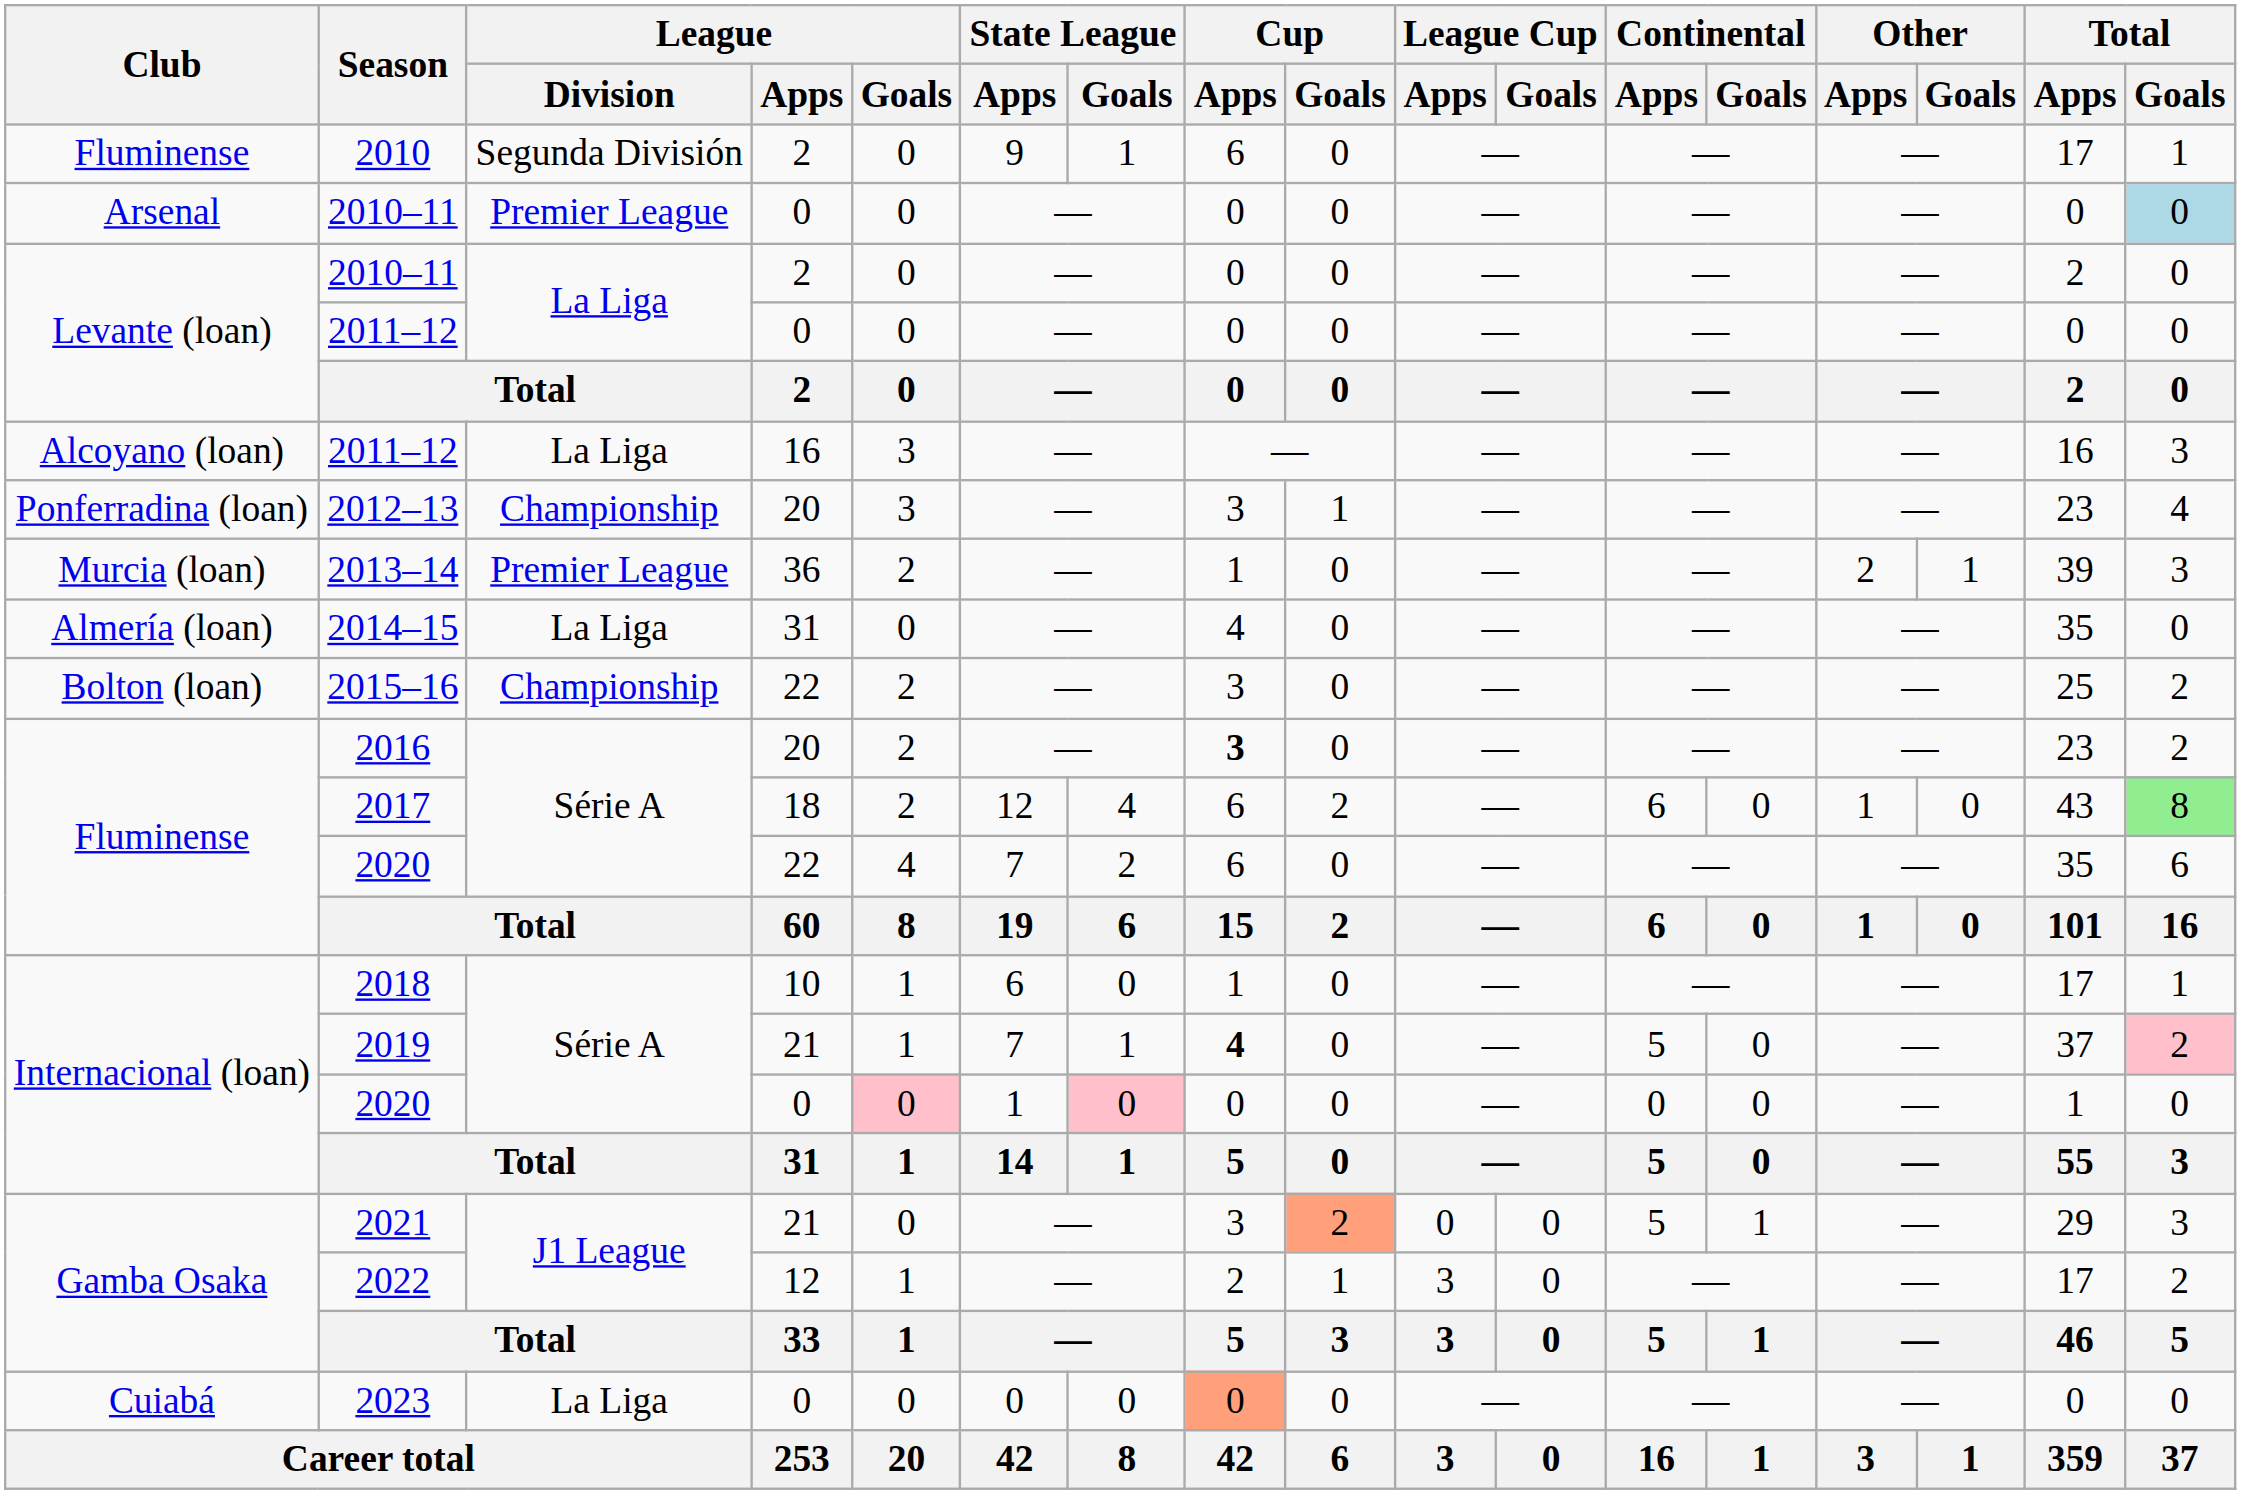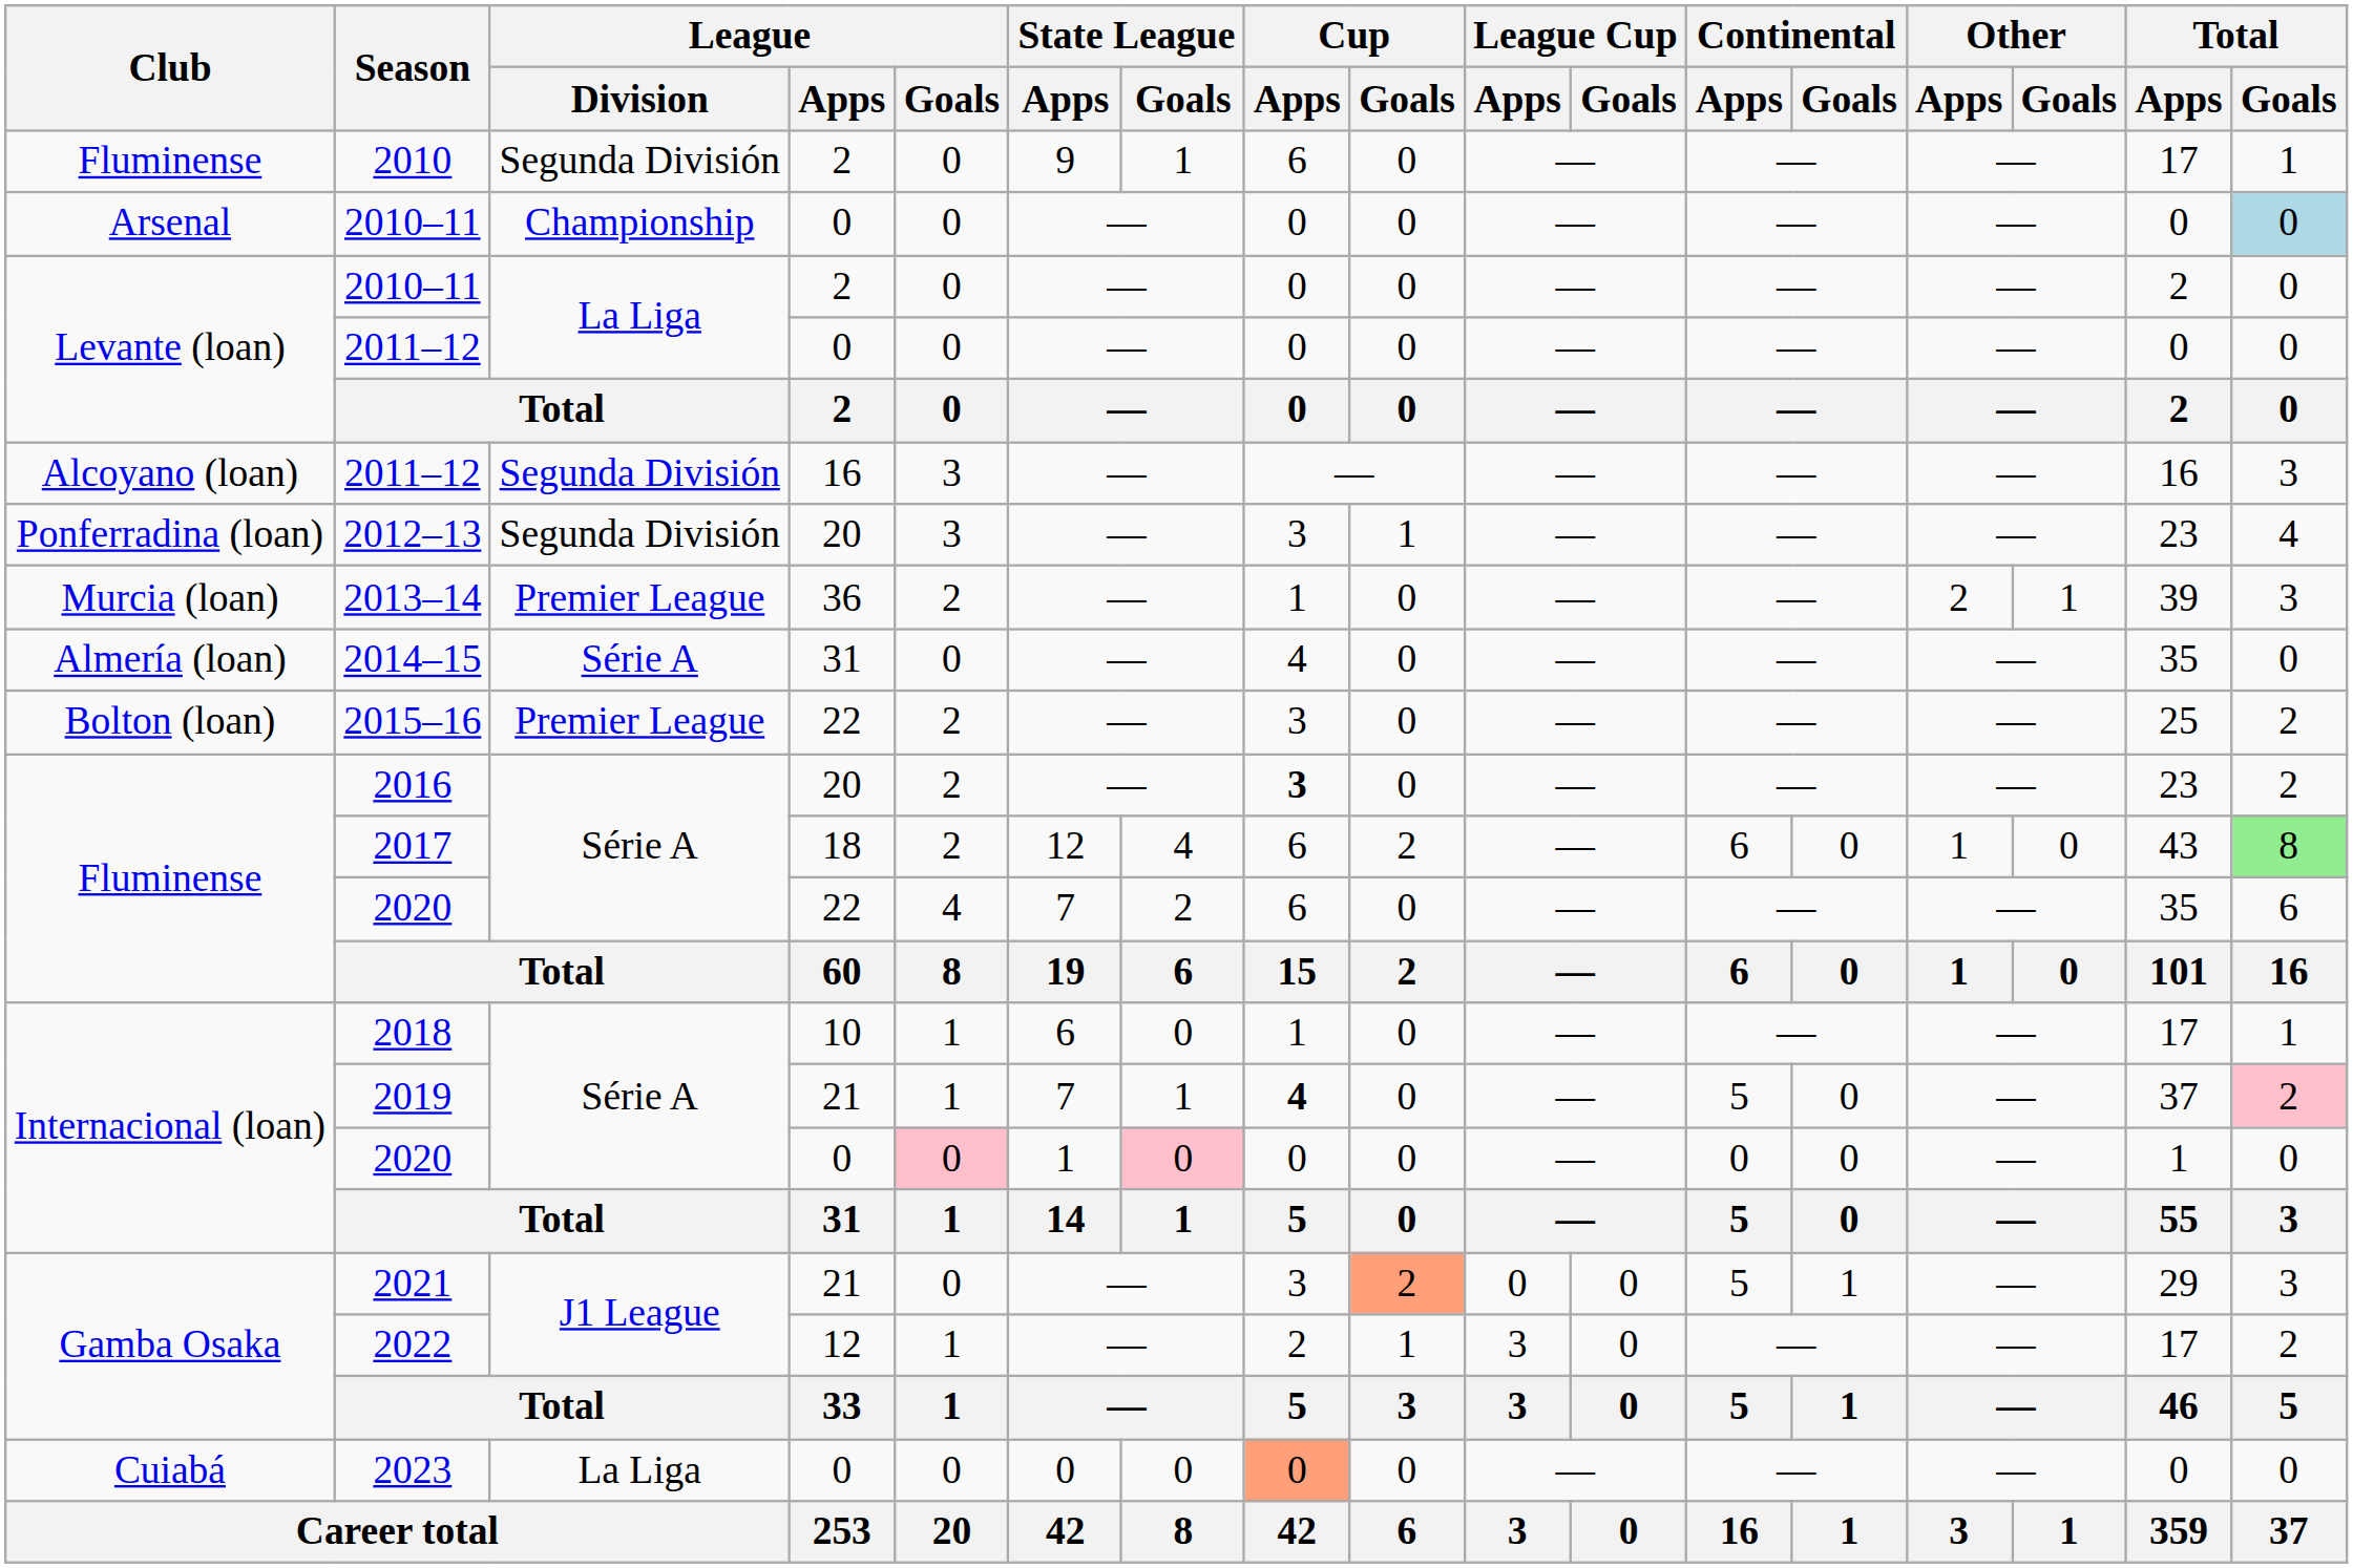 <table class="wikitable" style="text-align:center">
 <tr>
 <th rowspan="2">Club</th>
 <th rowspan="2">Season</th>
 <th colspan="3">League</th>
 <th colspan="2">State League</th>
 <th colspan="2">Cup</th>
 <th colspan="2">League Cup</th>
 <th colspan="2">Continental</th>
 <th colspan="2">Other</th>
 <th colspan="2">Total</th>
 </tr>
 <tr>
 <th>Division</th>
 <th>Apps</th>
 <th>Goals</th>
 <th>Apps</th>
 <th>Goals</th>
 <th>Apps</th>
 <th>Goals</th>
 <th>Apps</th>
 <th>Goals</th>
 <th>Apps</th>
 <th>Goals</th>
 <th>Apps</th>
 <th>Goals</th>
 <th>Apps</th>
 <th>Goals</th>
 </tr>
 <tr>
 <td><a href='#'>Fluminense</a></td>
 <td><a href='#'>2010</a></td>
 <td>Segunda División</td>
 <td>2</td>
 <td>0</td>
 <td>9</td>
 <td>1</td>
 <td>6</td>
 <td>0</td>
 <td colspan="2">—</td>
 <td colspan="2">—</td>
 <td colspan="2">—</td>
 <td>17</td>
 <td>1</td>
 </tr>
 <tr>
 <td><a href='#'>Arsenal</a></td>
 <td><a href='#'>2010–11</a></td>
-<td><a href='#'>Premier League</a></td>
+<td><a href='#'>Championship</a></td>
 <td>0</td>
 <td>0</td>
 <td colspan="2">—</td>
 <td>0</td>
 <td>0</td>
 <td colspan="2">—</td>
 <td colspan="2">—</td>
 <td colspan="2">—</td>
 <td>0</td>
 <td style="background: lightblue;">0</td>
 </tr>
 <tr>
 <td rowspan="3"><a href='#'>Levante</a> (loan)</td>
 <td><a href='#'>2010–11</a></td>
 <td rowspan="2"><a href='#'>La Liga</a></td>
 <td>2</td>
 <td>0</td>
 <td colspan="2">—</td>
 <td>0</td>
 <td>0</td>
 <td colspan="2">—</td>
 <td colspan="2">—</td>
 <td colspan="2">—</td>
 <td>2</td>
 <td>0</td>
 </tr>
 <tr>
 <td><a href='#'>2011–12</a></td>
 <td>0</td>
 <td>0</td>
 <td colspan="2">—</td>
 <td>0</td>
 <td>0</td>
 <td colspan="2">—</td>
 <td colspan="2">—</td>
 <td colspan="2">—</td>
 <td>0</td>
 <td>0</td>
 </tr>
 <tr>
 <th colspan="2">Total</th>
 <th>2</th>
 <th>0</th>
 <th colspan="2">—</th>
 <th>0</th>
 <th>0</th>
 <th colspan="2">—</th>
 <th colspan="2">—</th>
 <th colspan="2">—</th>
 <th>2</th>
 <th>0</th>
 </tr>
 <tr>
 <td><a href='#'>Alcoyano</a> (loan)</td>
 <td><a href='#'>2011–12</a></td>
-<td>La Liga</td>
+<td><a href='#'>Segunda División</a></td>
 <td>16</td>
 <td>3</td>
 <td colspan="2">—</td>
 <td colspan="2">—</td>
 <td colspan="2">—</td>
 <td colspan="2">—</td>
 <td colspan="2">—</td>
 <td>16</td>
 <td>3</td>
 </tr>
 <tr>
 <td><a href='#'>Ponferradina</a> (loan)</td>
 <td><a href='#'>2012–13</a></td>
-<td><a href='#'>Championship</a></td>
+<td>Segunda División</td>
 <td>20</td>
 <td>3</td>
 <td colspan="2">—</td>
 <td>3</td>
 <td>1</td>
 <td colspan="2">—</td>
 <td colspan="2">—</td>
 <td colspan="2">—</td>
 <td>23</td>
 <td>4</td>
 </tr>
 <tr>
 <td><a href='#'>Murcia</a> (loan)</td>
 <td><a href='#'>2013–14</a></td>
 <td><a href='#'>Premier League</a></td>
 <td>36</td>
 <td>2</td>
 <td colspan="2">—</td>
 <td>1</td>
 <td>0</td>
 <td colspan="2">—</td>
 <td colspan="2">—</td>
 <td>2</td>
 <td>1</td>
 <td>39</td>
 <td>3</td>
 </tr>
 <tr>
 <td><a href='#'>Almería</a> (loan)</td>
 <td><a href='#'>2014–15</a></td>
-<td>La Liga</td>
+<td><a href='#'>Série A</a></td>
 <td>31</td>
 <td>0</td>
 <td colspan="2">—</td>
 <td>4</td>
 <td>0</td>
 <td colspan="2">—</td>
 <td colspan="2">—</td>
 <td colspan="2">—</td>
 <td>35</td>
 <td 0>0</td>
 </tr>
 <tr>
 <td><a href='#'>Bolton</a> (loan)</td>
 <td><a href='#'>2015–16</a></td>
-<td><a href='#'>Championship</a></td>
+<td><a href='#'>Premier League</a></td>
 <td>22</td>
 <td>2</td>
 <td colspan="2">—</td>
 <td>3</td>
 <td>0</td>
 <td colspan="2">—</td>
 <td colspan="2">—</td>
 <td colspan="2">—</td>
 <td>25</td>
 <td>2</td>
 </tr>
 <tr>
 <td rowspan="4"><a href='#'>Fluminense</a></td>
 <td><a href='#'>2016</a></td>
 <td rowspan="3">Série A</td>
 <td>20</td>
 <td>2</td>
 <td colspan="2">—</td>
 <td><strong>3</strong></td>
 <td>0</td>
 <td colspan="2">—</td>
 <td colspan="2">—</td>
 <td colspan="2">—</td>
 <td>23</td>
 <td>2</td>
 </tr>
 <tr>
 <td><a href='#'>2017</a></td>
 <td>18</td>
 <td>2</td>
 <td>12</td>
 <td>4</td>
 <td>6</td>
 <td>2</td>
 <td colspan="2">—</td>
 <td>6</td>
 <td>0</td>
 <td>1</td>
 <td>0</td>
 <td>43</td>
 <td style="background: lightgreen;">8</td>
 </tr>
 <tr>
 <td><a href='#'>2020</a></td>
 <td>22</td>
 <td>4</td>
 <td>7</td>
 <td>2</td>
 <td>6</td>
 <td>0</td>
 <td colspan="2">—</td>
 <td colspan="2">—</td>
 <td colspan="2">—</td>
 <td>35</td>
 <td>6</td>
 </tr>
 <tr>
 <th colspan="2">Total</th>
 <th>60</th>
 <th>8</th>
 <th>19</th>
 <th>6</th>
 <th>15</th>
 <th>2</th>
 <th colspan="2">—</th>
 <th>6</th>
 <th>0</th>
 <th>1</th>
 <th>0</th>
 <th>101</th>
 <th>16</th>
 </tr>
 <tr>
 <td rowspan="4"><a href='#'>Internacional</a> (loan)</td>
 <td><a href='#'>2018</a></td>
 <td rowspan="3">Série A</td>
 <td>10</td>
 <td>1</td>
 <td>6</td>
 <td>0</td>
 <td>1</td>
 <td>0</td>
 <td colspan="2">—</td>
 <td colspan="2">—</td>
 <td colspan="2">—</td>
 <td>17</td>
 <td>1</td>
 </tr>
 <tr>
 <td><a href='#'>2019</a></td>
 <td>21</td>
 <td>1</td>
 <td>7</td>
 <td>1</td>
 <td><strong>4</strong></td>
 <td>0</td>
 <td colspan="2">—</td>
 <td>5</td>
 <td>0</td>
 <td colspan="2">—</td>
 <td>37</td>
 <td style="background: pink;">2</td>
 </tr>
 <tr>
 <td><a href='#'>2020</a></td>
 <td>0</td>
 <td style="background: pink;">0</td>
 <td>1</td>
 <td style="background: pink;">0</td>
 <td>0</td>
 <td>0</td>
 <td colspan="2">—</td>
 <td>0</td>
 <td>0</td>
 <td colspan="2">—</td>
 <td>1</td>
 <td>0</td>
 </tr>
 <tr>
 <th colspan="2">Total</th>
 <th>31</th>
 <th>1</th>
 <th>14</th>
 <th>1</th>
 <th>5</th>
 <th>0</th>
 <th colspan="2">—</th>
 <th>5</th>
 <th>0</th>
 <th colspan="2">—</th>
 <th>55</th>
 <th>3</th>
 </tr>
 <tr>
 <td rowspan="3"><a href='#'>Gamba Osaka</a></td>
 <td><a href='#'>2021</a></td>
 <td rowspan="2"><a href='#'>J1 League</a></td>
 <td>21</td>
 <td>0</td>
 <td colspan="2">—</td>
 <td>3</td>
 <td style="background: lightsalmon;">2</td>
 <td>0</td>
 <td>0</td>
 <td>5</td>
 <td>1</td>
 <td colspan="2">—</td>
 <td>29</td>
 <td>3</td>
 </tr>
 <tr>
 <td><a href='#'>2022</a></td>
 <td>12</td>
 <td>1</td>
 <td colspan="2">—</td>
 <td>2</td>
 <td>1</td>
 <td>3</td>
 <td>0</td>
 <td colspan="2">—</td>
 <td colspan="2">—</td>
 <td>17</td>
 <td>2</td>
 </tr>
 <tr>
 <th colspan="2">Total</th>
 <th>33</th>
 <th>1</th>
 <th colspan="2">—</th>
 <th>5</th>
 <th>3</th>
 <th>3</th>
 <th>0</th>
 <th>5</th>
 <th>1</th>
 <th colspan="2">—</th>
 <th>46</th>
 <th>5</th>
 </tr>
 <tr>
 <td><a href='#'>Cuiabá</a></td>
 <td><a href='#'>2023</a></td>
 <td>La Liga</td>
 <td>0</td>
 <td>0</td>
 <td>0</td>
 <td>0</td>
 <td style="background: lightsalmon;">0</td>
 <td>0</td>
 <td colspan="2">—</td>
 <td colspan="2">—</td>
 <td colspan="2">—</td>
 <td>0</td>
 <td>0</td>
 </tr>
 <tr>
 <th colspan="3"><strong>Career total</strong></th>
 <th>253</th>
 <th>20</th>
 <th>42</th>
 <th>8</th>
 <th>42</th>
 <th>6</th>
 <th>3</th>
 <th>0</th>
 <th>16</th>
 <th>1</th>
 <th>3</th>
 <th>1</th>
 <th>359</th>
 <th>37</th>
 </tr>
 </table>
